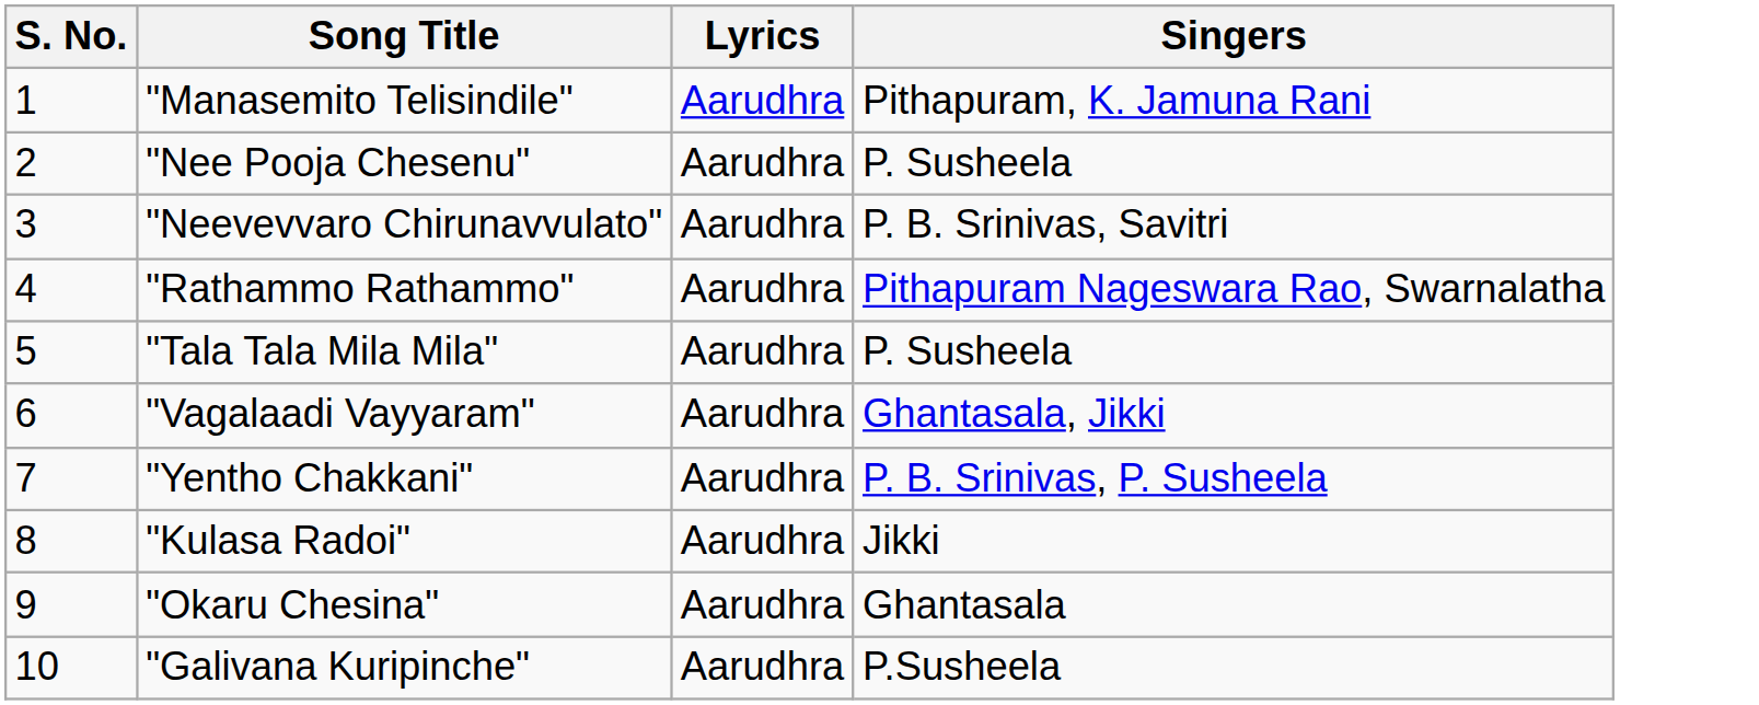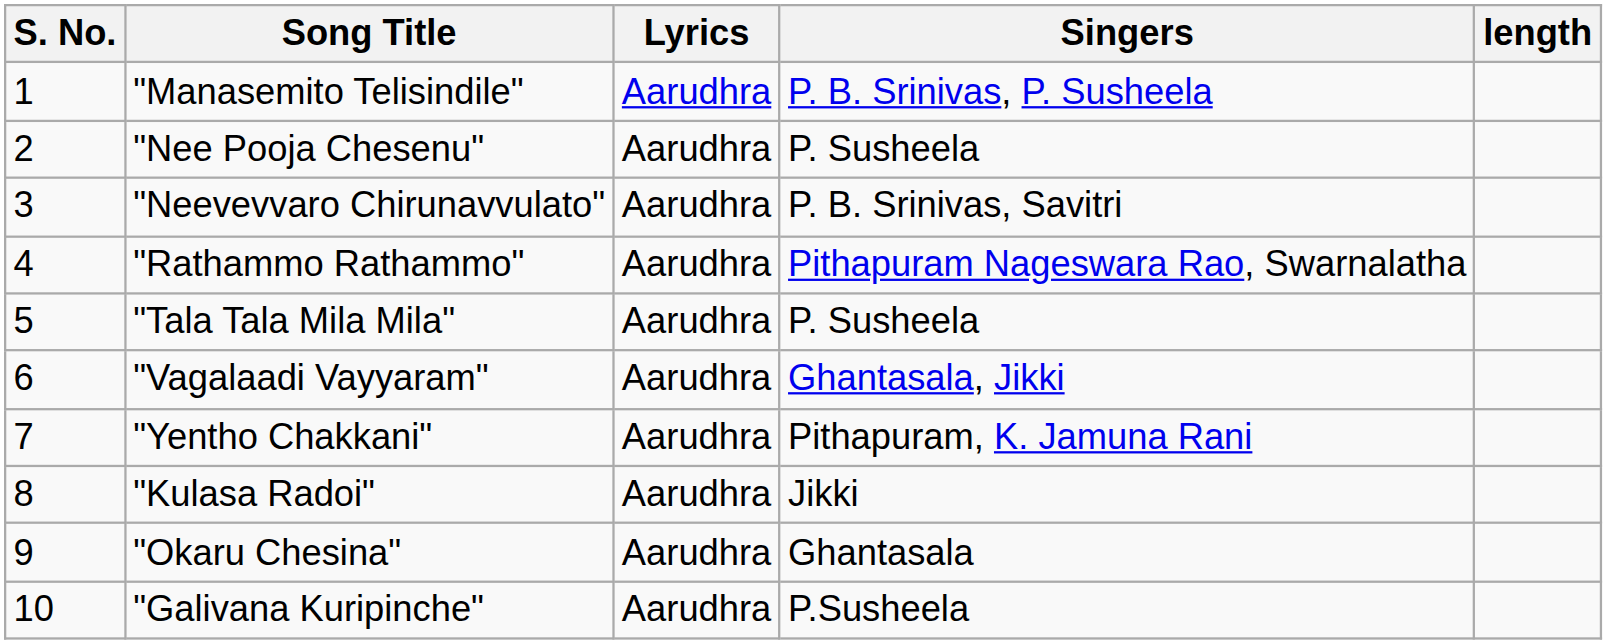 <table class="wikitable">
 <tr>
 <th>S. No.</th>
 <th>Song Title</th>
 <th>Lyrics</th>
 <th>Singers</th>
+<th>length</th>
 </tr>
 <tr>
 <td>1</td>
 <td>"Manasemito Telisindile"</td>
 <td><a href='#'>Aarudhra</a></td>
-<td>Pithapuram, <a href='#'>K. Jamuna Rani</a></td>
+<td><a href='#'>P. B. Srinivas</a>, <a href='#'>P. Susheela</a></td>
+<td></td>
 </tr>
 <tr>
 <td>2</td>
 <td>"Nee Pooja Chesenu"</td>
 <td>Aarudhra</td>
 <td>P. Susheela</td>
+<td></td>
 </tr>
 <tr>
 <td>3</td>
 <td>"Neevevvaro Chirunavvulato"</td>
 <td>Aarudhra</td>
 <td>P. B. Srinivas, Savitri</td>
+<td></td>
 </tr>
 <tr>
 <td>4</td>
 <td>"Rathammo Rathammo"</td>
 <td>Aarudhra</td>
 <td><a href='#'>Pithapuram Nageswara Rao</a>, Swarnalatha</td>
+<td></td>
 </tr>
 <tr>
 <td>5</td>
 <td>"Tala Tala Mila Mila"</td>
 <td>Aarudhra</td>
 <td>P. Susheela</td>
+<td></td>
 </tr>
 <tr>
 <td>6</td>
 <td>"Vagalaadi Vayyaram"</td>
 <td>Aarudhra</td>
 <td><a href='#'>Ghantasala</a>, <a href='#'>Jikki</a></td>
+<td></td>
 </tr>
 <tr>
 <td>7</td>
 <td>"Yentho Chakkani"</td>
 <td>Aarudhra</td>
-<td><a href='#'>P. B. Srinivas</a>, <a href='#'>P. Susheela</a></td>
+<td>Pithapuram, <a href='#'>K. Jamuna Rani</a></td>
+<td></td>
 </tr>
 <tr>
 <td>8</td>
 <td>"Kulasa Radoi"</td>
 <td>Aarudhra</td>
 <td>Jikki</td>
+<td></td>
 </tr>
 <tr>
 <td>9</td>
 <td>"Okaru Chesina"</td>
 <td>Aarudhra</td>
 <td>Ghantasala</td>
+<td></td>
 </tr>
 <tr>
 <td>10</td>
 <td>"Galivana Kuripinche"</td>
 <td>Aarudhra</td>
 <td>P.Susheela</td>
+<td></td>
 </tr>
 </table>
